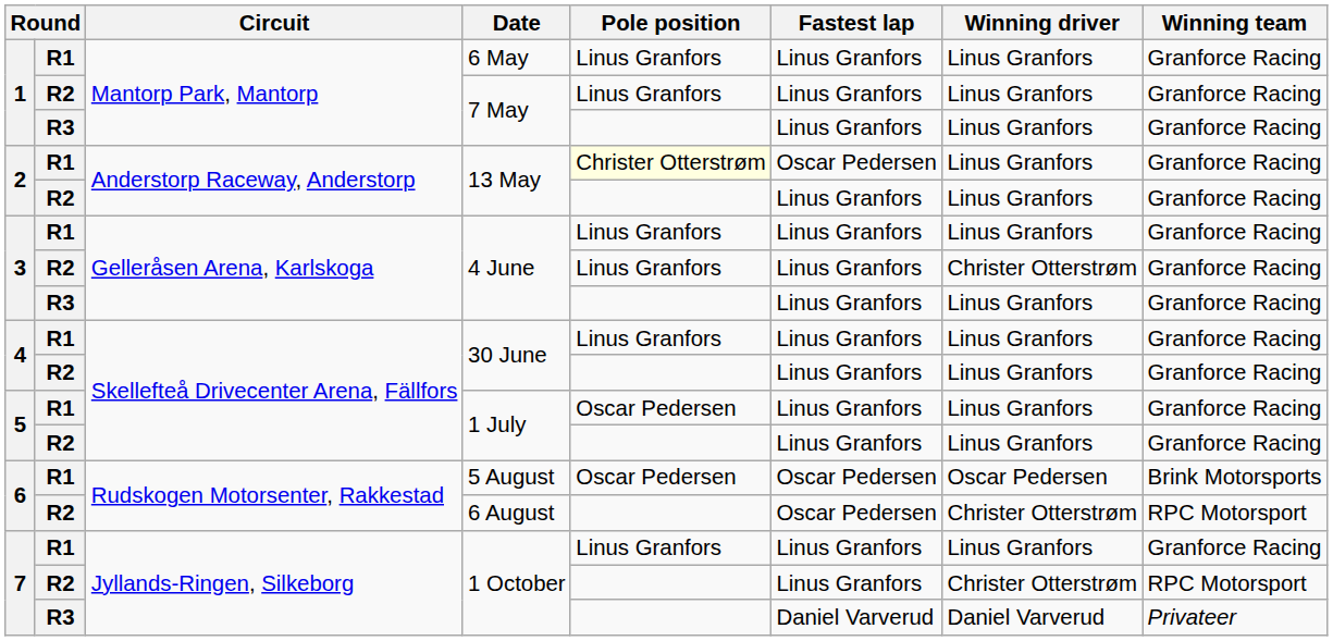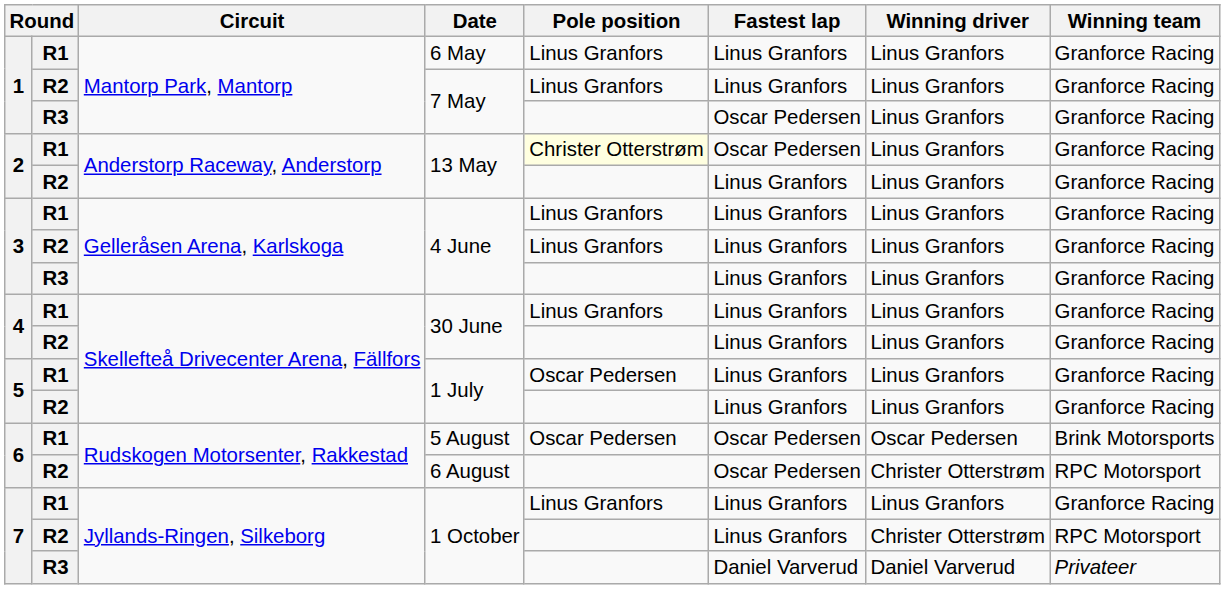 <table class="wikitable" style="font-size: 85%">
 <tr>
 <th colspan=2>Round</th>
 <th>Circuit</th>
 <th>Date</th>
 <th>Pole position</th>
 <th>Fastest lap</th>
 <th>Winning driver</th>
 <th>Winning team</th>
 </tr>
 <tr>
 <th rowspan=3>1</th>
 <th>R1</th>
 <td rowspan=3> <a href='#'>Mantorp Park</a>, <a href='#'>Mantorp</a></td>
 <td>6 May</td>
 <td> Linus Granfors</td>
 <td> Linus Granfors</td>
 <td> Linus Granfors</td>
 <td> Granforce Racing</td>
 </tr>
 <tr>
 <th>R2</th>
 <td rowspan=2>7 May</td>
 <td> Linus Granfors</td>
 <td> Linus Granfors</td>
 <td> Linus Granfors</td>
 <td> Granforce Racing</td>
 </tr>
 <tr>
 <th>R3</th>
 <td></td>
-<td> Linus Granfors</td>
+<td> Oscar Pedersen</td>
 <td> Linus Granfors</td>
 <td> Granforce Racing</td>
 </tr>
 <tr>
 <th rowspan=2>2</th>
 <th>R1</th>
 <td rowspan=2> <a href='#'>Anderstorp Raceway</a>, <a href='#'>Anderstorp</a></td>
 <td rowspan=2>13 May</td>
 <td style="background: lightyellow;"> Christer Otterstrøm</td>
 <td> Oscar Pedersen</td>
 <td> Linus Granfors</td>
 <td> Granforce Racing</td>
 </tr>
 <tr>
 <th>R2</th>
 <td></td>
 <td> Linus Granfors</td>
 <td> Linus Granfors</td>
 <td> Granforce Racing</td>
 </tr>
 <tr>
 <th rowspan=3>3</th>
 <th>R1</th>
 <td rowspan=3> <a href='#'>Gelleråsen Arena</a>, <a href='#'>Karlskoga</a></td>
 <td rowspan=3>4 June</td>
 <td> Linus Granfors</td>
 <td> Linus Granfors</td>
 <td> Linus Granfors</td>
 <td> Granforce Racing</td>
 </tr>
 <tr>
 <th>R2</th>
 <td> Linus Granfors</td>
 <td> Linus Granfors</td>
-<td> Christer Otterstrøm</td>
+<td> Linus Granfors</td>
 <td> Granforce Racing</td>
 </tr>
 <tr>
 <th>R3</th>
 <td></td>
 <td> Linus Granfors</td>
 <td> Linus Granfors</td>
 <td> Granforce Racing</td>
 </tr>
 <tr>
 <th rowspan=2>4</th>
 <th>R1</th>
 <td rowspan=4> <a href='#'>Skellefteå Drivecenter Arena</a>, <a href='#'>Fällfors</a></td>
 <td rowspan=2>30 June</td>
 <td> Linus Granfors</td>
 <td> Linus Granfors</td>
 <td> Linus Granfors</td>
 <td> Granforce Racing</td>
 </tr>
 <tr>
 <th>R2</th>
 <td></td>
 <td> Linus Granfors</td>
 <td> Linus Granfors</td>
 <td> Granforce Racing</td>
 </tr>
 <tr>
 <th rowspan=2>5</th>
 <th>R1</th>
 <td rowspan=2>1 July</td>
 <td> Oscar Pedersen</td>
 <td> Linus Granfors</td>
 <td> Linus Granfors</td>
 <td> Granforce Racing</td>
 </tr>
 <tr>
 <th>R2</th>
 <td></td>
 <td> Linus Granfors</td>
 <td> Linus Granfors</td>
 <td> Granforce Racing</td>
 </tr>
 <tr>
 <th rowspan=2>6</th>
 <th>R1</th>
 <td rowspan=2> <a href='#'>Rudskogen Motorsenter</a>, <a href='#'>Rakkestad</a></td>
 <td>5 August</td>
 <td> Oscar Pedersen</td>
 <td> Oscar Pedersen</td>
 <td> Oscar Pedersen</td>
 <td> Brink Motorsports</td>
 </tr>
 <tr>
 <th>R2</th>
 <td>6 August</td>
 <td></td>
 <td> Oscar Pedersen</td>
 <td> Christer Otterstrøm</td>
 <td> RPC Motorsport</td>
 </tr>
 <tr>
 <th rowspan=3>7</th>
 <th>R1</th>
 <td rowspan=3> <a href='#'>Jyllands-Ringen</a>, <a href='#'>Silkeborg</a></td>
 <td rowspan=3>1 October</td>
 <td> Linus Granfors</td>
 <td> Linus Granfors</td>
 <td> Linus Granfors</td>
 <td> Granforce Racing</td>
 </tr>
 <tr>
 <th>R2</th>
 <td></td>
 <td> Linus Granfors</td>
 <td> Christer Otterstrøm</td>
 <td> RPC Motorsport</td>
 </tr>
 <tr>
 <th>R3</th>
 <td></td>
 <td> Daniel Varverud</td>
 <td> Daniel Varverud</td>
 <td><em>Privateer</em></td>
 </tr>
 </table>
